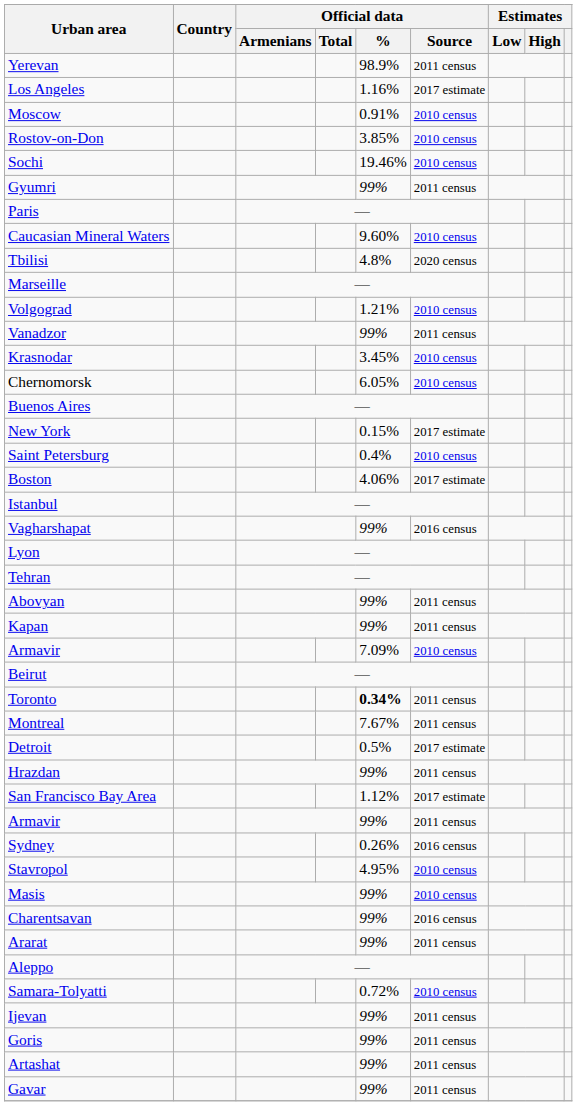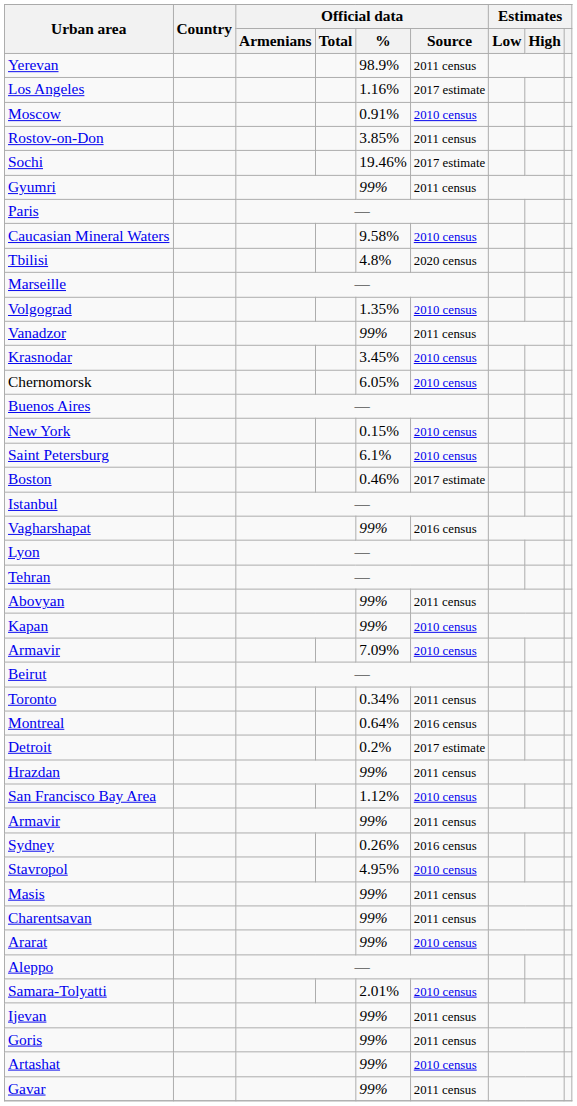 <table class="sortable mw-datatable wikitable static-row-numbers">
 <tr class=static-row-header style=vertical-align:bottom>
 </tr>
 <tr>
 <th rowspan="2" style=text-align:center>Urban area</th>
 <th rowspan="2" style=text-align:center>Country</th>
 <th colspan="4" style=text-align:center>Official data</th>
 <th colspan="4" style=text-align:center>Estimates</th>
 </tr>
 <tr>
 <th style=text-align:center>Armenians</th>
 <th style=text-align:center>Total</th>
 <th style=text-align:center>%</th>
 <th style=text-align:center  class=unsortable>Source</th>
 <th style=text-align:center>Low</th>
 <th style=text-align:center>High</th>
 <th style=text-align:center  class=unsortable></th>
 </tr>
 <tr>
 <td><a href='#'>Yerevan</a></td>
 <td></td>
 <td></td>
 <td></td>
 <td>98.9%</td>
 <td><small>2011 census</small></td>
 <td colspan="2" style=text-align:center></td>
 <td></td>
 </tr>
 <tr>
 <td><a href='#'>Los Angeles</a></td>
 <td></td>
 <td></td>
 <td></td>
 <td>1.16%</td>
 <td><small>2017 estimate</small></td>
 <td></td>
 <td></td>
 <td></td>
 </tr>
 <tr>
 <td><a href='#'>Moscow</a></td>
 <td></td>
 <td></td>
 <td></td>
 <td>0.91%</td>
 <td><small><a href='#'>2010 census</a></small></td>
 <td></td>
 <td></td>
 <td></td>
 </tr>
 <tr>
 <td><a href='#'>Rostov-on-Don</a></td>
 <td></td>
 <td></td>
 <td></td>
 <td>3.85%</td>
-<td><small><a href='#'>2010 census</a></small></td>
+<td><small>2011 census</small></td>
 <td></td>
 <td></td>
 <td></td>
 </tr>
 <tr>
 <td><a href='#'>Sochi</a></td>
 <td></td>
 <td></td>
 <td></td>
 <td>19.46%</td>
-<td><small><a href='#'>2010 census</a></small></td>
+<td><small>2017 estimate</small></td>
 <td></td>
 <td></td>
 <td></td>
 </tr>
 <tr>
 <td><a href='#'>Gyumri</a></td>
 <td></td>
 <td colspan="2" style=text-align:center></td>
 <td><em>99%</em></td>
 <td><small>2011 census</small></td>
 <td colspan="2" style=text-align:center></td>
 <td></td>
 </tr>
 <tr>
 <td><a href='#'>Paris</a></td>
 <td></td>
 <td colspan="4" style=text-align:center>—</td>
 <td></td>
 <td></td>
 <td></td>
 </tr>
 <tr>
 <td><a href='#'>Caucasian Mineral Waters</a></td>
 <td></td>
 <td></td>
 <td></td>
-<td>9.60%</td>
+<td>9.58%</td>
 <td><small><a href='#'>2010 census</a></small></td>
 <td></td>
 <td></td>
 <td></td>
 </tr>
 <tr>
 <td><a href='#'>Tbilisi</a></td>
 <td></td>
 <td></td>
 <td></td>
 <td>4.8%</td>
 <td><small>2020 census</small></td>
 <td></td>
 <td></td>
 <td></td>
 </tr>
 <tr>
 <td><a href='#'>Marseille</a></td>
 <td></td>
 <td colspan="4" style=text-align:center>—</td>
 <td></td>
 <td></td>
 <td></td>
 </tr>
 <tr>
 <td><a href='#'>Volgograd</a></td>
 <td></td>
 <td></td>
 <td></td>
-<td>1.21%</td>
+<td>1.35%</td>
 <td><small><a href='#'>2010 census</a></small></td>
 <td></td>
 <td></td>
 <td></td>
 </tr>
 <tr>
 <td><a href='#'>Vanadzor</a></td>
 <td></td>
 <td colspan="2" style=text-align:center></td>
 <td><em>99%</em></td>
 <td><small>2011 census</small></td>
 <td colspan="2" style=text-align:center></td>
 <td></td>
 </tr>
 <tr>
 <td><a href='#'>Krasnodar</a></td>
 <td></td>
 <td></td>
 <td></td>
 <td>3.45%</td>
 <td><small><a href='#'>2010 census</a></small></td>
 <td></td>
 <td></td>
 <td></td>
 </tr>
 <tr>
 <td>Chernomorsk</td>
 <td></td>
 <td></td>
 <td></td>
 <td>6.05%</td>
 <td><small><a href='#'>2010 census</a></small></td>
 <td></td>
 <td></td>
 <td></td>
 </tr>
 <tr>
 <td><a href='#'>Buenos Aires</a></td>
 <td></td>
 <td colspan="4" style=text-align:center>—</td>
 <td></td>
 <td></td>
 <td></td>
 </tr>
 <tr>
 <td><a href='#'>New York</a></td>
 <td></td>
 <td></td>
 <td></td>
 <td>0.15%</td>
-<td><small>2017 estimate</small></td>
+<td><small><a href='#'>2010 census</a></small></td>
 <td></td>
 <td></td>
 <td></td>
 </tr>
 <tr>
 <td><a href='#'>Saint Petersburg</a></td>
 <td></td>
 <td></td>
 <td></td>
-<td>0.4%</td>
+<td>6.1%</td>
 <td><small><a href='#'>2010 census</a></small></td>
 <td></td>
 <td></td>
 <td></td>
 </tr>
 <tr>
 <td><a href='#'>Boston</a></td>
 <td></td>
 <td></td>
 <td></td>
-<td>4.06%</td>
+<td>0.46%</td>
 <td><small>2017 estimate</small></td>
 <td></td>
 <td></td>
 <td></td>
 </tr>
 <tr>
 <td><a href='#'>Istanbul</a></td>
 <td></td>
 <td colspan="4" style=text-align:center>—</td>
 <td></td>
 <td></td>
 <td></td>
 </tr>
 <tr>
 <td><a href='#'>Vagharshapat</a></td>
 <td></td>
 <td colspan="2" style=text-align:center></td>
 <td><em>99%</em></td>
 <td><small>2016 census</small></td>
 <td colspan="2" style=text-align:center></td>
 <td></td>
 </tr>
 <tr>
 <td><a href='#'>Lyon</a></td>
 <td></td>
 <td colspan="4" style=text-align:center>—</td>
 <td></td>
 <td></td>
 <td></td>
 </tr>
 <tr>
 <td><a href='#'>Tehran</a></td>
 <td></td>
 <td colspan="4" style=text-align:center>—</td>
 <td></td>
 <td></td>
 <td></td>
 </tr>
 <tr>
 <td><a href='#'>Abovyan</a></td>
 <td></td>
 <td colspan="2" style=text-align:center></td>
 <td><em>99%</em></td>
 <td><small>2011 census</small></td>
 <td colspan="2" style=text-align:center></td>
 <td></td>
 </tr>
 <tr>
 <td><a href='#'>Kapan</a></td>
 <td></td>
 <td colspan="2" style=text-align:center></td>
 <td><em>99%</em></td>
-<td><small>2011 census</small></td>
+<td><small><a href='#'>2010 census</a></small></td>
 <td colspan="2" style=text-align:center></td>
 <td></td>
 </tr>
 <tr>
 <td><a href='#'>Armavir</a></td>
 <td></td>
 <td></td>
 <td></td>
 <td>7.09%</td>
 <td><small><a href='#'>2010 census</a></small></td>
 <td></td>
 <td></td>
 <td></td>
 </tr>
 <tr>
 <td><a href='#'>Beirut</a></td>
 <td></td>
 <td colspan="4" style=text-align:center>—</td>
 <td></td>
 <td></td>
 <td></td>
 </tr>
 <tr>
 <td><a href='#'>Toronto</a></td>
 <td></td>
 <td></td>
 <td></td>
-<td><strong>0.34%</strong></td>
+<td>0.34%</td>
 <td><small>2011 census</small></td>
 <td></td>
 <td></td>
 <td></td>
 </tr>
 <tr>
 <td><a href='#'>Montreal</a></td>
 <td></td>
 <td></td>
 <td></td>
-<td>7.67%</td>
-<td><small>2011 census</small></td>
+<td>0.64%</td>
+<td><small>2016 census</small></td>
 <td></td>
 <td></td>
 <td></td>
 </tr>
 <tr>
 <td><a href='#'>Detroit</a></td>
 <td></td>
 <td></td>
 <td></td>
-<td>0.5%</td>
+<td>0.2%</td>
 <td><small>2017 estimate</small></td>
 <td></td>
 <td></td>
 <td></td>
 </tr>
 <tr>
 <td><a href='#'>Hrazdan</a></td>
 <td></td>
 <td colspan="2" style=text-align:center></td>
 <td><em>99%</em></td>
 <td><small>2011 census</small></td>
 <td colspan="2" style=text-align:center></td>
 <td></td>
 </tr>
 <tr>
 <td><a href='#'>San Francisco Bay Area</a></td>
 <td></td>
 <td></td>
 <td></td>
 <td>1.12%</td>
-<td><small>2017 estimate</small></td>
+<td><small><a href='#'>2010 census</a></small></td>
 <td></td>
 <td></td>
 <td></td>
 </tr>
 <tr>
 <td><a href='#'>Armavir</a></td>
 <td></td>
 <td colspan="2" style=text-align:center></td>
 <td><em>99%</em></td>
 <td><small>2011 census</small></td>
 <td colspan="2" style=text-align:center></td>
 <td></td>
 </tr>
 <tr>
 <td><a href='#'>Sydney</a></td>
 <td></td>
 <td></td>
 <td></td>
 <td>0.26%</td>
 <td><small>2016 census</small></td>
 <td></td>
 <td></td>
 <td></td>
 </tr>
 <tr>
 <td><a href='#'>Stavropol</a></td>
 <td></td>
 <td></td>
 <td></td>
 <td>4.95%</td>
 <td><small><a href='#'>2010 census</a></small></td>
 <td></td>
 <td></td>
 <td></td>
 </tr>
 <tr>
 <td><a href='#'>Masis</a></td>
 <td></td>
 <td colspan="2" style=text-align:center></td>
 <td><em>99%</em></td>
-<td><small><a href='#'>2010 census</a></small></td>
+<td><small>2011 census</small></td>
 <td colspan="2" style=text-align:center></td>
 <td></td>
 </tr>
 <tr>
 <td><a href='#'>Charentsavan</a></td>
 <td></td>
 <td colspan="2" style=text-align:center></td>
 <td><em>99%</em></td>
-<td><small>2016 census</small></td>
+<td><small>2011 census</small></td>
 <td colspan="2" style=text-align:center></td>
 <td></td>
 </tr>
 <tr>
 <td><a href='#'>Ararat</a></td>
 <td></td>
 <td colspan="2" style=text-align:center></td>
 <td><em>99%</em></td>
-<td><small>2011 census</small></td>
+<td><small><a href='#'>2010 census</a></small></td>
 <td colspan="2" style=text-align:center></td>
 <td></td>
 </tr>
 <tr>
 <td><a href='#'>Aleppo</a></td>
 <td></td>
 <td colspan="4" style=text-align:center>—</td>
 <td></td>
 <td></td>
 <td></td>
 </tr>
 <tr>
 <td><a href='#'>Samara-Tolyatti</a></td>
 <td></td>
 <td></td>
 <td></td>
-<td>0.72%</td>
+<td>2.01%</td>
 <td><small><a href='#'>2010 census</a></small></td>
 <td></td>
 <td></td>
 <td></td>
 </tr>
 <tr>
 <td><a href='#'>Ijevan</a></td>
 <td></td>
 <td colspan="2" style=text-align:center></td>
 <td><em>99%</em></td>
 <td><small>2011 census</small></td>
 <td colspan="2" style=text-align:center></td>
 <td></td>
 </tr>
 <tr>
 <td><a href='#'>Goris</a></td>
 <td></td>
 <td colspan="2" style=text-align:center></td>
 <td><em>99%</em></td>
 <td><small>2011 census</small></td>
 <td colspan="2" style=text-align:center></td>
 <td></td>
 </tr>
 <tr>
 <td><a href='#'>Artashat</a></td>
 <td></td>
 <td colspan="2" style=text-align:center></td>
 <td><em>99%</em></td>
-<td><small>2011 census</small></td>
+<td><small><a href='#'>2010 census</a></small></td>
 <td colspan="2" style=text-align:center></td>
 <td></td>
 </tr>
 <tr>
 <td><a href='#'>Gavar</a></td>
 <td></td>
 <td colspan="2" style=text-align:center></td>
 <td><em>99%</em></td>
 <td><small>2011 census</small></td>
 <td colspan="2" style=text-align:center></td>
 <td></td>
 </tr>
 <tr>
 </tr>
 </table>
